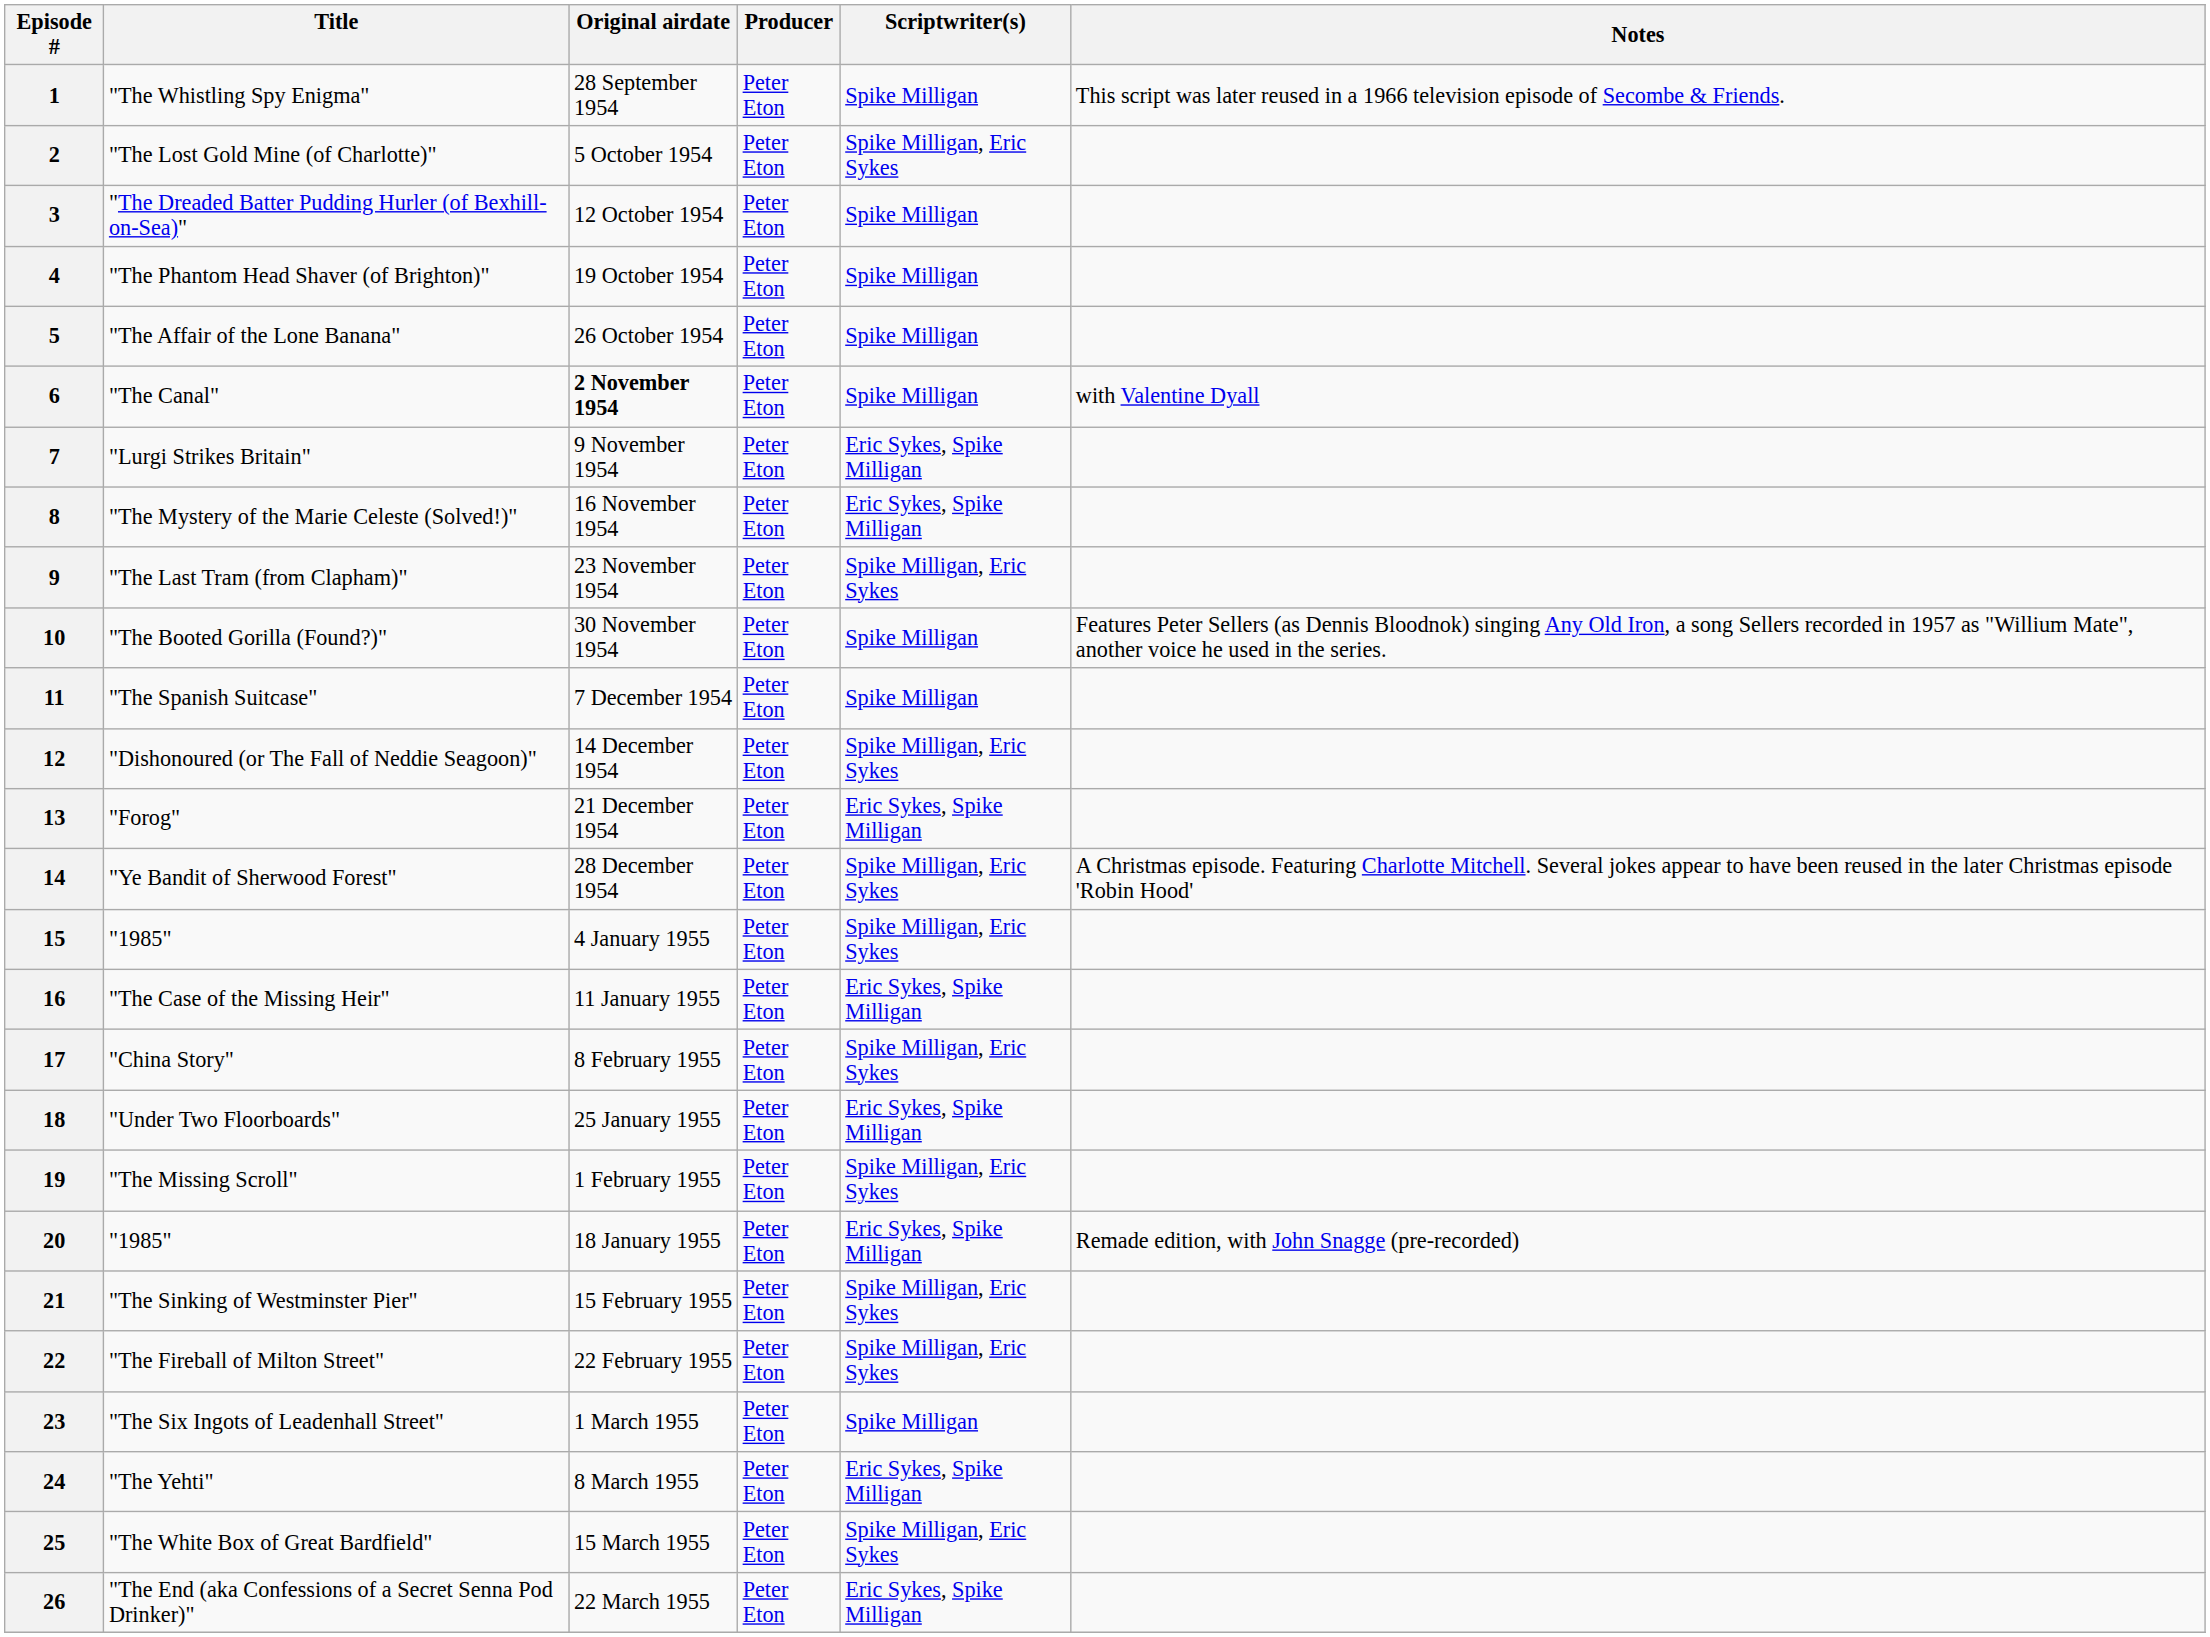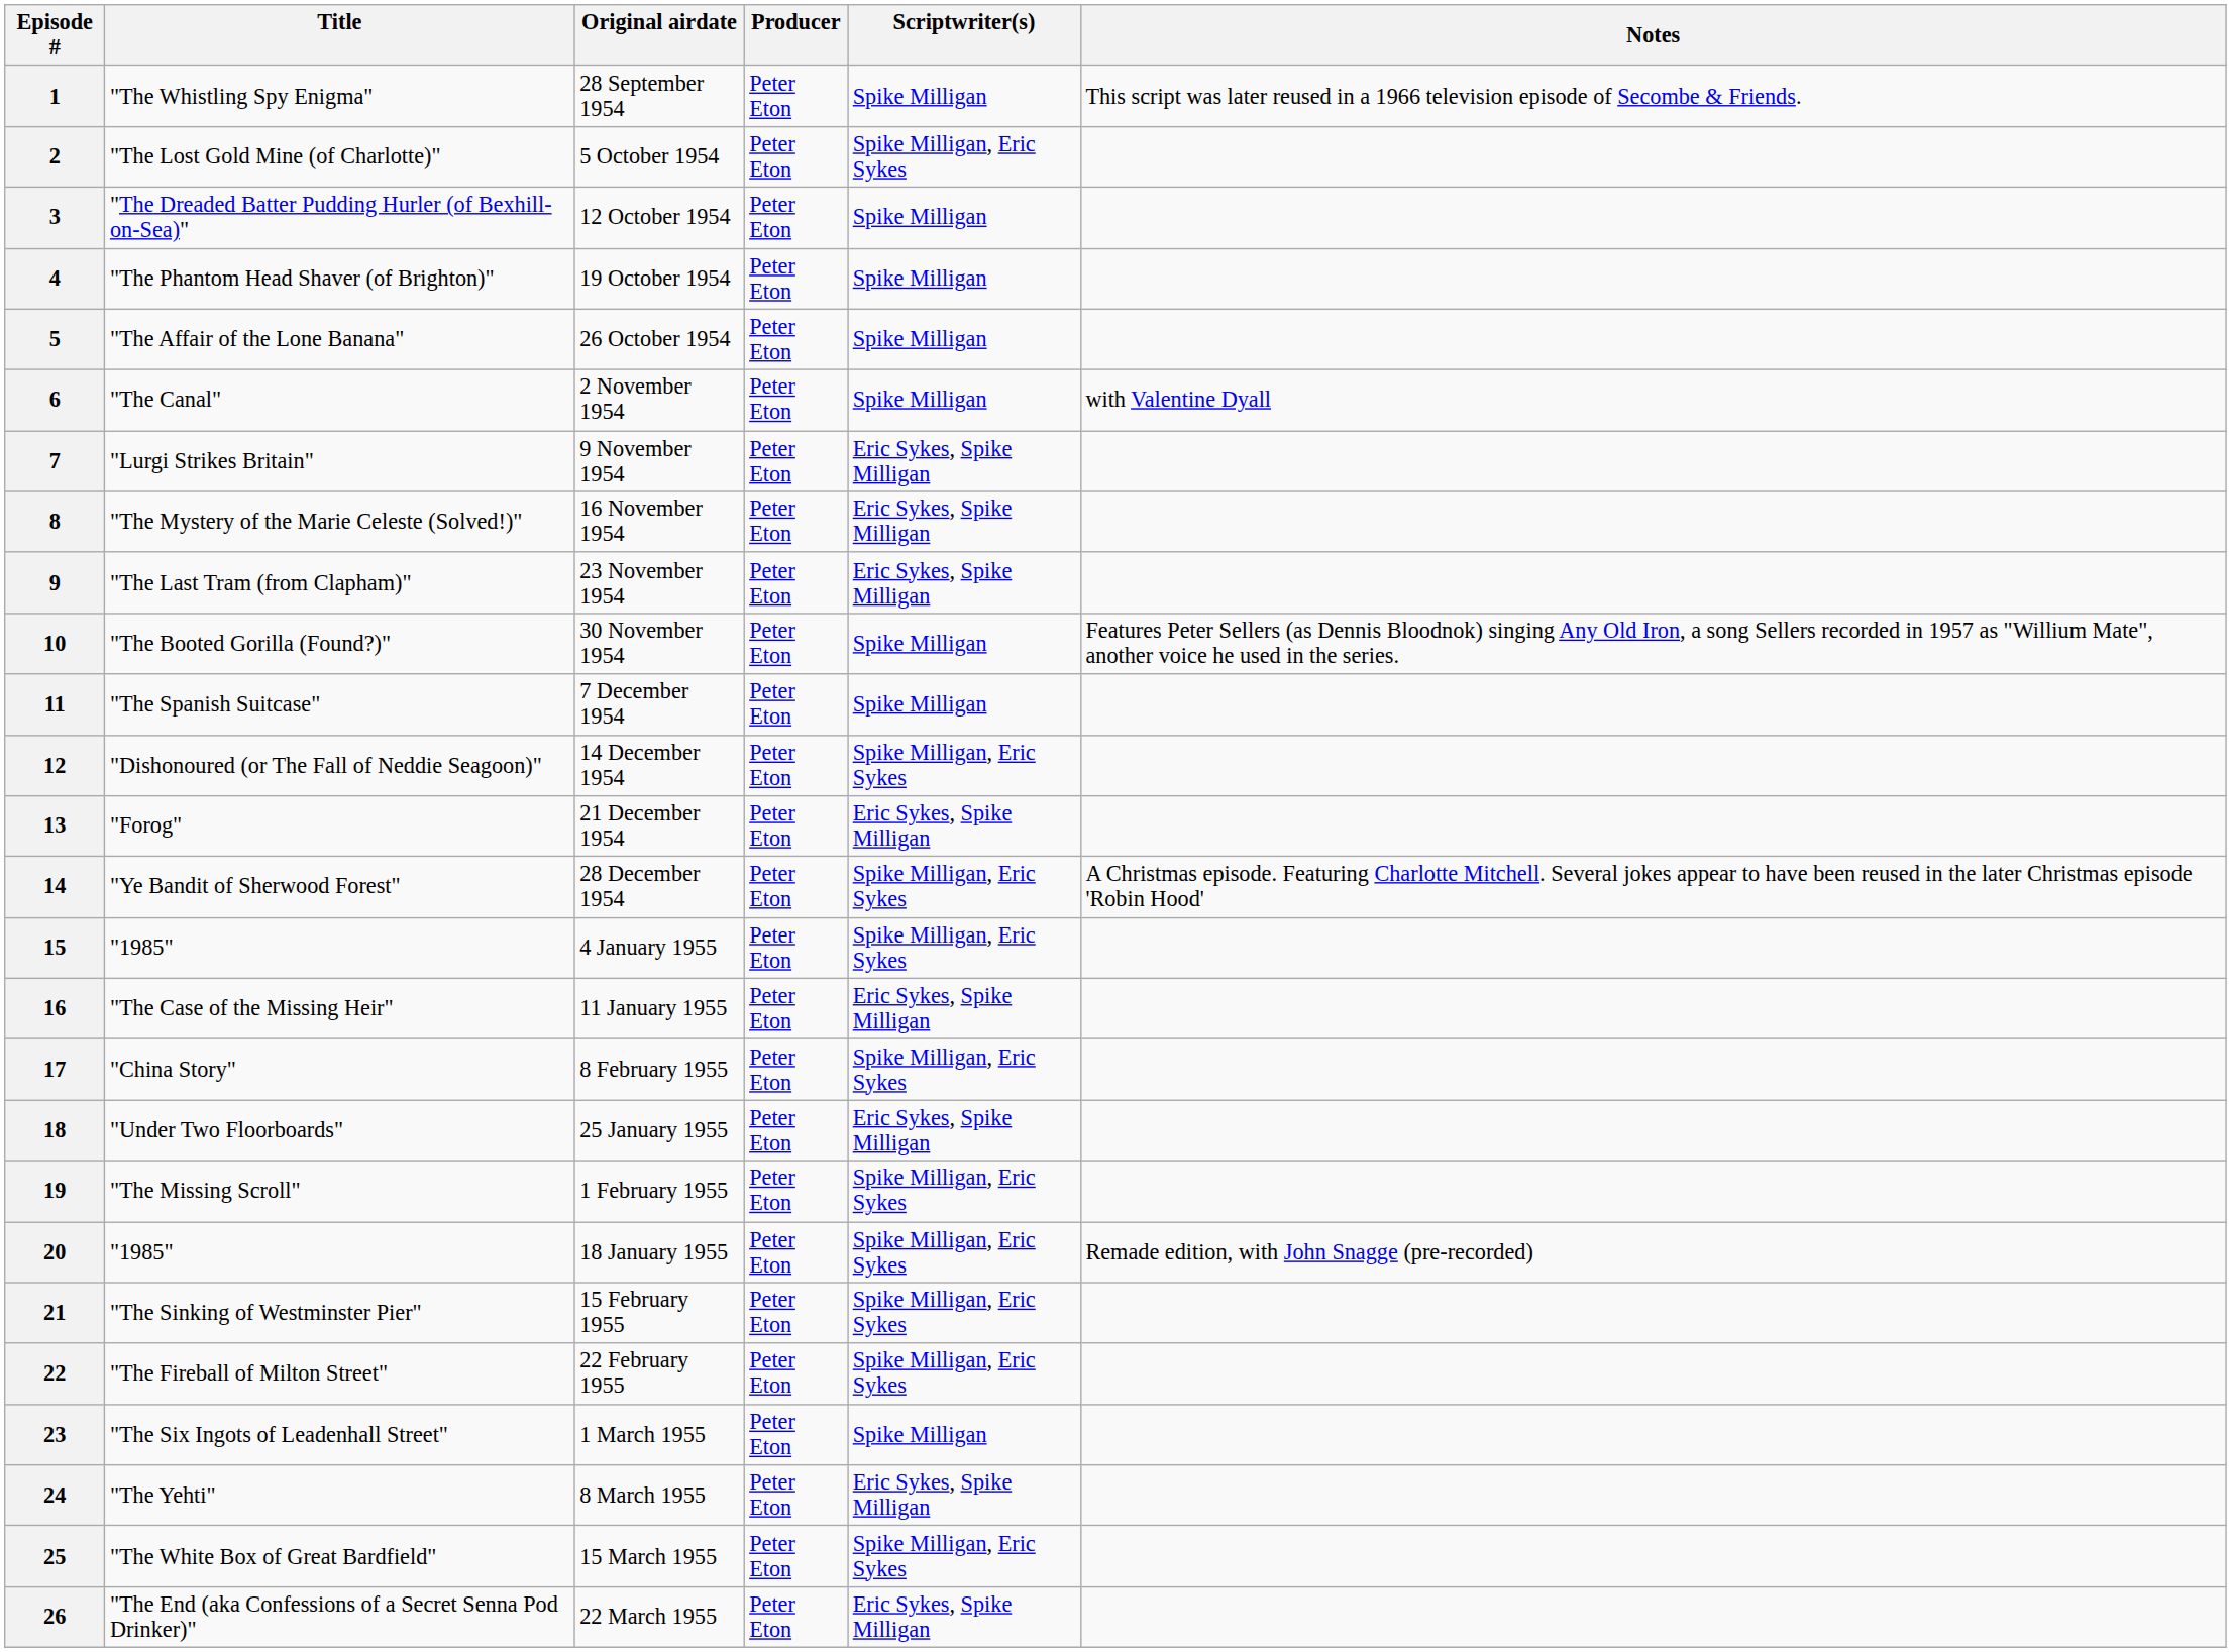 <table class="wikitable plainrowheaders sortable" style="margin-right: 0;">
 <tr>
 <th scope="col" style="vertical-align: top;">Episode #</th>
 <th scope="col" style="vertical-align: top;">Title</th>
 <th scope="col" style="vertical-align: top;">Original airdate</th>
 <th scope="col" style="vertical-align: top;">Producer</th>
 <th scope="col" style="vertical-align: top;">Scriptwriter(s)</th>
 <th scope="col" class="unsortable">Notes</th>
 </tr>
 <tr>
 <th>1</th>
 <td>"The Whistling Spy Enigma"</td>
 <td>28 September 1954</td>
 <td><a href='#'>Peter Eton</a></td>
 <td><a href='#'>Spike Milligan</a></td>
 <td>This script was later reused in a 1966 television episode of <a href='#'>Secombe & Friends</a>.</td>
 </tr>
 <tr>
 <th>2</th>
 <td>"The Lost Gold Mine (of Charlotte)"</td>
 <td>5 October 1954</td>
 <td><a href='#'>Peter Eton</a></td>
 <td><a href='#'>Spike Milligan</a>, <a href='#'>Eric Sykes</a></td>
 <td></td>
 </tr>
 <tr>
 <th>3</th>
 <td>"<a href='#'>The Dreaded Batter Pudding Hurler (of Bexhill-on-Sea)</a>"</td>
 <td>12 October 1954</td>
 <td><a href='#'>Peter Eton</a></td>
 <td><a href='#'>Spike Milligan</a></td>
 <td></td>
 </tr>
 <tr>
 <th>4</th>
 <td>"The Phantom Head Shaver (of Brighton)"</td>
 <td>19 October 1954</td>
 <td><a href='#'>Peter Eton</a></td>
 <td><a href='#'>Spike Milligan</a></td>
 <td></td>
 </tr>
 <tr>
 <th>5</th>
 <td>"The Affair of the Lone Banana"</td>
 <td>26 October 1954</td>
 <td><a href='#'>Peter Eton</a></td>
 <td><a href='#'>Spike Milligan</a></td>
 <td></td>
 </tr>
 <tr>
 <th>6</th>
 <td>"The Canal"</td>
-<td><strong>2 November 1954</strong></td>
+<td>2 November 1954</td>
 <td><a href='#'>Peter Eton</a></td>
 <td><a href='#'>Spike Milligan</a></td>
 <td>with <a href='#'>Valentine Dyall</a></td>
 </tr>
 <tr>
 <th>7</th>
 <td>"Lurgi Strikes Britain"</td>
 <td>9 November 1954</td>
 <td><a href='#'>Peter Eton</a></td>
 <td><a href='#'>Eric Sykes</a>, <a href='#'>Spike Milligan</a></td>
 <td></td>
 </tr>
 <tr>
 <th>8</th>
 <td>"The Mystery of the Marie  Celeste (Solved!)"</td>
 <td>16 November 1954</td>
 <td><a href='#'>Peter Eton</a></td>
 <td><a href='#'>Eric Sykes</a>, <a href='#'>Spike Milligan</a></td>
 <td></td>
 </tr>
 <tr>
 <th>9</th>
 <td>"The Last Tram (from Clapham)"</td>
 <td>23 November 1954</td>
 <td><a href='#'>Peter Eton</a></td>
-<td><a href='#'>Spike Milligan</a>, <a href='#'>Eric Sykes</a></td>
+<td><a href='#'>Eric Sykes</a>, <a href='#'>Spike Milligan</a></td>
 <td></td>
 </tr>
 <tr>
 <th>10</th>
 <td>"The Booted Gorilla (Found?)"</td>
 <td>30 November 1954</td>
 <td><a href='#'>Peter Eton</a></td>
 <td><a href='#'>Spike Milligan</a></td>
 <td>Features Peter Sellers (as Dennis Bloodnok) singing <a href='#'>Any Old Iron</a>, a song Sellers recorded in 1957 as "Willium Mate", another voice he used in the series.</td>
 </tr>
 <tr>
 <th>11</th>
 <td>"The Spanish Suitcase"</td>
 <td>7 December 1954</td>
 <td><a href='#'>Peter Eton</a></td>
 <td><a href='#'>Spike Milligan</a></td>
 <td></td>
 </tr>
 <tr>
 <th>12</th>
 <td>"Dishonoured (or The Fall of Neddie Seagoon)"</td>
 <td>14 December 1954</td>
 <td><a href='#'>Peter Eton</a></td>
 <td><a href='#'>Spike Milligan</a>, <a href='#'>Eric Sykes</a></td>
 <td></td>
 </tr>
 <tr>
 <th>13</th>
 <td>"Forog"</td>
 <td>21 December 1954</td>
 <td><a href='#'>Peter Eton</a></td>
 <td><a href='#'>Eric Sykes</a>, <a href='#'>Spike Milligan</a></td>
 <td></td>
 </tr>
 <tr>
 <th>14</th>
 <td>"Ye Bandit of Sherwood Forest"</td>
 <td>28 December 1954</td>
 <td><a href='#'>Peter Eton</a></td>
 <td><a href='#'>Spike Milligan</a>, <a href='#'>Eric Sykes</a></td>
 <td>A Christmas episode. Featuring <a href='#'>Charlotte Mitchell</a>. Several jokes appear to have been reused in the later Christmas episode 'Robin Hood'</td>
 </tr>
 <tr>
 <th>15</th>
 <td>"1985"</td>
 <td>4 January 1955</td>
 <td><a href='#'>Peter Eton</a></td>
 <td><a href='#'>Spike Milligan</a>, <a href='#'>Eric Sykes</a></td>
 <td></td>
 </tr>
 <tr>
 <th>16</th>
 <td>"The Case of the Missing Heir"</td>
 <td>11 January 1955</td>
 <td><a href='#'>Peter Eton</a></td>
 <td><a href='#'>Eric Sykes</a>, <a href='#'>Spike Milligan</a></td>
 <td></td>
 </tr>
 <tr>
 <th>17</th>
 <td>"China Story"</td>
 <td>8 February 1955</td>
 <td><a href='#'>Peter Eton</a></td>
 <td><a href='#'>Spike Milligan</a>, <a href='#'>Eric Sykes</a></td>
 <td></td>
 </tr>
 <tr>
 <th>18</th>
 <td>"Under Two Floorboards"</td>
 <td>25 January 1955</td>
 <td><a href='#'>Peter Eton</a></td>
 <td><a href='#'>Eric Sykes</a>, <a href='#'>Spike Milligan</a></td>
 <td></td>
 </tr>
 <tr>
 <th>19</th>
 <td>"The Missing Scroll"</td>
 <td>1 February 1955</td>
 <td><a href='#'>Peter Eton</a></td>
 <td><a href='#'>Spike Milligan</a>, <a href='#'>Eric Sykes</a></td>
 <td></td>
 </tr>
 <tr>
 <th>20</th>
 <td>"1985"</td>
 <td>18 January 1955</td>
 <td><a href='#'>Peter Eton</a></td>
-<td><a href='#'>Eric Sykes</a>, <a href='#'>Spike Milligan</a></td>
+<td><a href='#'>Spike Milligan</a>, <a href='#'>Eric Sykes</a></td>
 <td>Remade edition, with <a href='#'>John Snagge</a> (pre-recorded)</td>
 </tr>
 <tr>
 <th>21</th>
 <td>"The Sinking of Westminster Pier"</td>
 <td>15 February 1955</td>
 <td><a href='#'>Peter Eton</a></td>
 <td><a href='#'>Spike Milligan</a>, <a href='#'>Eric Sykes</a></td>
 <td></td>
 </tr>
 <tr>
 <th>22</th>
 <td>"The Fireball of Milton Street"</td>
 <td>22 February 1955</td>
 <td><a href='#'>Peter Eton</a></td>
 <td><a href='#'>Spike Milligan</a>, <a href='#'>Eric Sykes</a></td>
 <td></td>
 </tr>
 <tr>
 <th>23</th>
 <td>"The Six Ingots of Leadenhall Street"</td>
 <td>1 March 1955</td>
 <td><a href='#'>Peter Eton</a></td>
 <td><a href='#'>Spike Milligan</a></td>
 <td></td>
 </tr>
 <tr>
 <th>24</th>
 <td>"The Yehti"</td>
 <td>8 March 1955</td>
 <td><a href='#'>Peter Eton</a></td>
 <td><a href='#'>Eric Sykes</a>, <a href='#'>Spike Milligan</a></td>
 <td></td>
 </tr>
 <tr>
 <th>25</th>
 <td>"The White Box of Great Bardfield"</td>
 <td>15 March 1955</td>
 <td><a href='#'>Peter Eton</a></td>
 <td><a href='#'>Spike Milligan</a>, <a href='#'>Eric Sykes</a></td>
 <td></td>
 </tr>
 <tr>
 <th>26</th>
 <td>"The End (aka Confessions of a Secret Senna Pod Drinker)"</td>
 <td>22 March 1955</td>
 <td><a href='#'>Peter Eton</a></td>
 <td><a href='#'>Eric Sykes</a>, <a href='#'>Spike Milligan</a></td>
 <td></td>
 </tr>
 <tr>
 </tr>
 </table>
